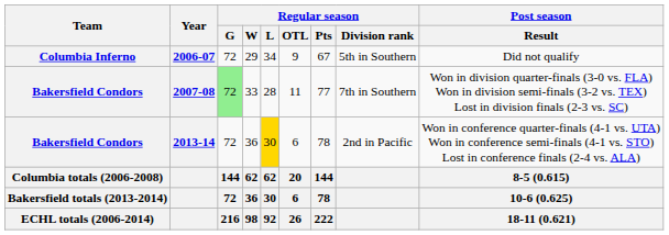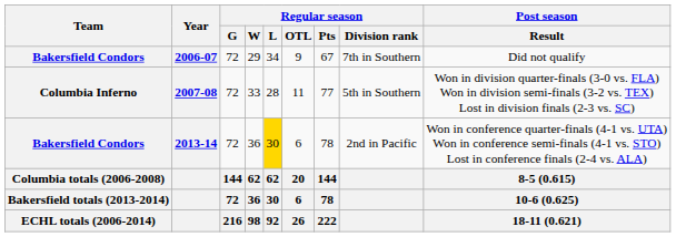 <table class="wikitable" style="font-size: 95%; text-align:center;">
 <tr>
 <th rowspan="2">Team</th>
 <th rowspan="2">Year</th>
 <th colspan="6"><a href='#'>Regular season</a></th>
 <th colspan="1"><a href='#'>Post season</a></th>
 </tr>
 <tr>
 <th>G</th>
 <th>W</th>
 <th>L</th>
 <th>OTL</th>
 <th>Pts</th>
 <th>Division rank</th>
 <th>Result</th>
 </tr>
 <tr>
-<th><a href='#'>Columbia Inferno</a></th>
+<th><a href='#'>Bakersfield Condors</a></th>
 <th><a href='#'>2006-07</a></th>
 <td>72</td>
 <td>29</td>
 <td>34</td>
 <td>9</td>
 <td>67</td>
-<td>5th in Southern</td>
+<td>7th in Southern</td>
 <td>Did not qualify</td>
 </tr>
 <tr>
-<th><a href='#'>Bakersfield Condors</a></th>
+<th>Columbia Inferno</th>
 <th><a href='#'>2007-08</a></th>
-<td style="background: lightgreen;">72</td>
+<td>72</td>
 <td>33</td>
 <td>28</td>
 <td>11</td>
 <td>77</td>
-<td>7th in Southern</td>
+<td>5th in Southern</td>
 <td>Won in division quarter-finals (3-0 vs. <a href='#'>FLA</a>) <br> Won in division semi-finals (3-2 vs. <a href='#'>TEX</a>) <br> Lost in division finals (2-3 vs. <a href='#'>SC</a>)</td>
 </tr>
 <tr>
 <th><a href='#'>Bakersfield Condors</a></th>
 <th><a href='#'>2013-14</a></th>
 <td>72</td>
 <td>36</td>
 <td style="background: gold;">30</td>
 <td>6</td>
 <td>78</td>
 <td>2nd in Pacific</td>
 <td>Won in conference quarter-finals (4-1 vs. <a href='#'>UTA</a>) <br> Won in conference semi-finals (4-1 vs. <a href='#'>STO</a>) <br> Lost in conference finals (2-4 vs. <a href='#'>ALA</a>)</td>
 </tr>
 <tr align="centre" bgcolor="#dddddd">
 <th>Columbia totals (2006-2008)</th>
 <th></th>
 <th>144</th>
 <th>62</th>
 <th>62</th>
 <th>20</th>
 <th>144</th>
 <th></th>
 <th>8-5 (0.615)</th>
 </tr>
 <tr align="centre" bgcolor="#dddddd">
 <th>Bakersfield totals (2013-2014)</th>
 <th></th>
 <th>72</th>
 <th>36</th>
 <th>30</th>
 <th>6</th>
 <th>78</th>
 <th></th>
 <th>10-6 (0.625)</th>
 </tr>
 <tr align="centre" bgcolor="#dddddd">
 <th>ECHL totals (2006-2014)</th>
 <th></th>
 <th>216</th>
 <th>98</th>
 <th>92</th>
 <th>26</th>
 <th>222</th>
 <th></th>
 <th>18-11 (0.621)</th>
 </tr>
 </table>
